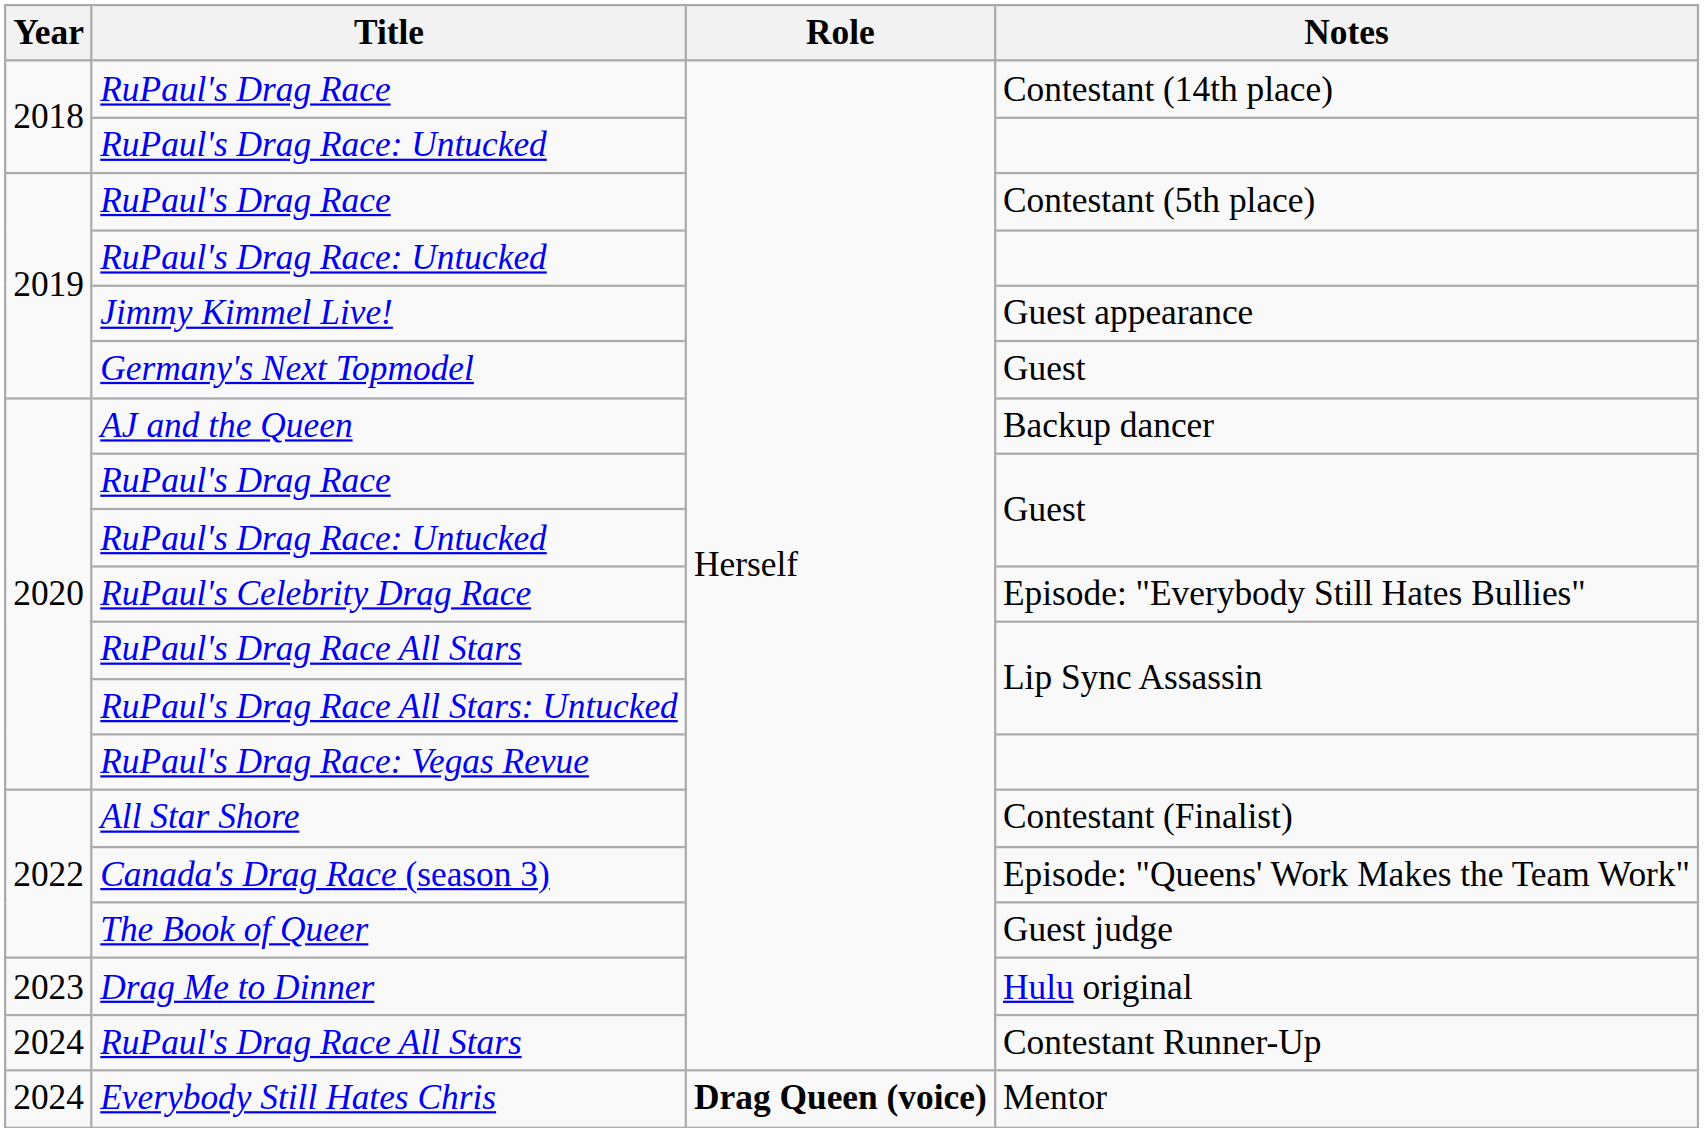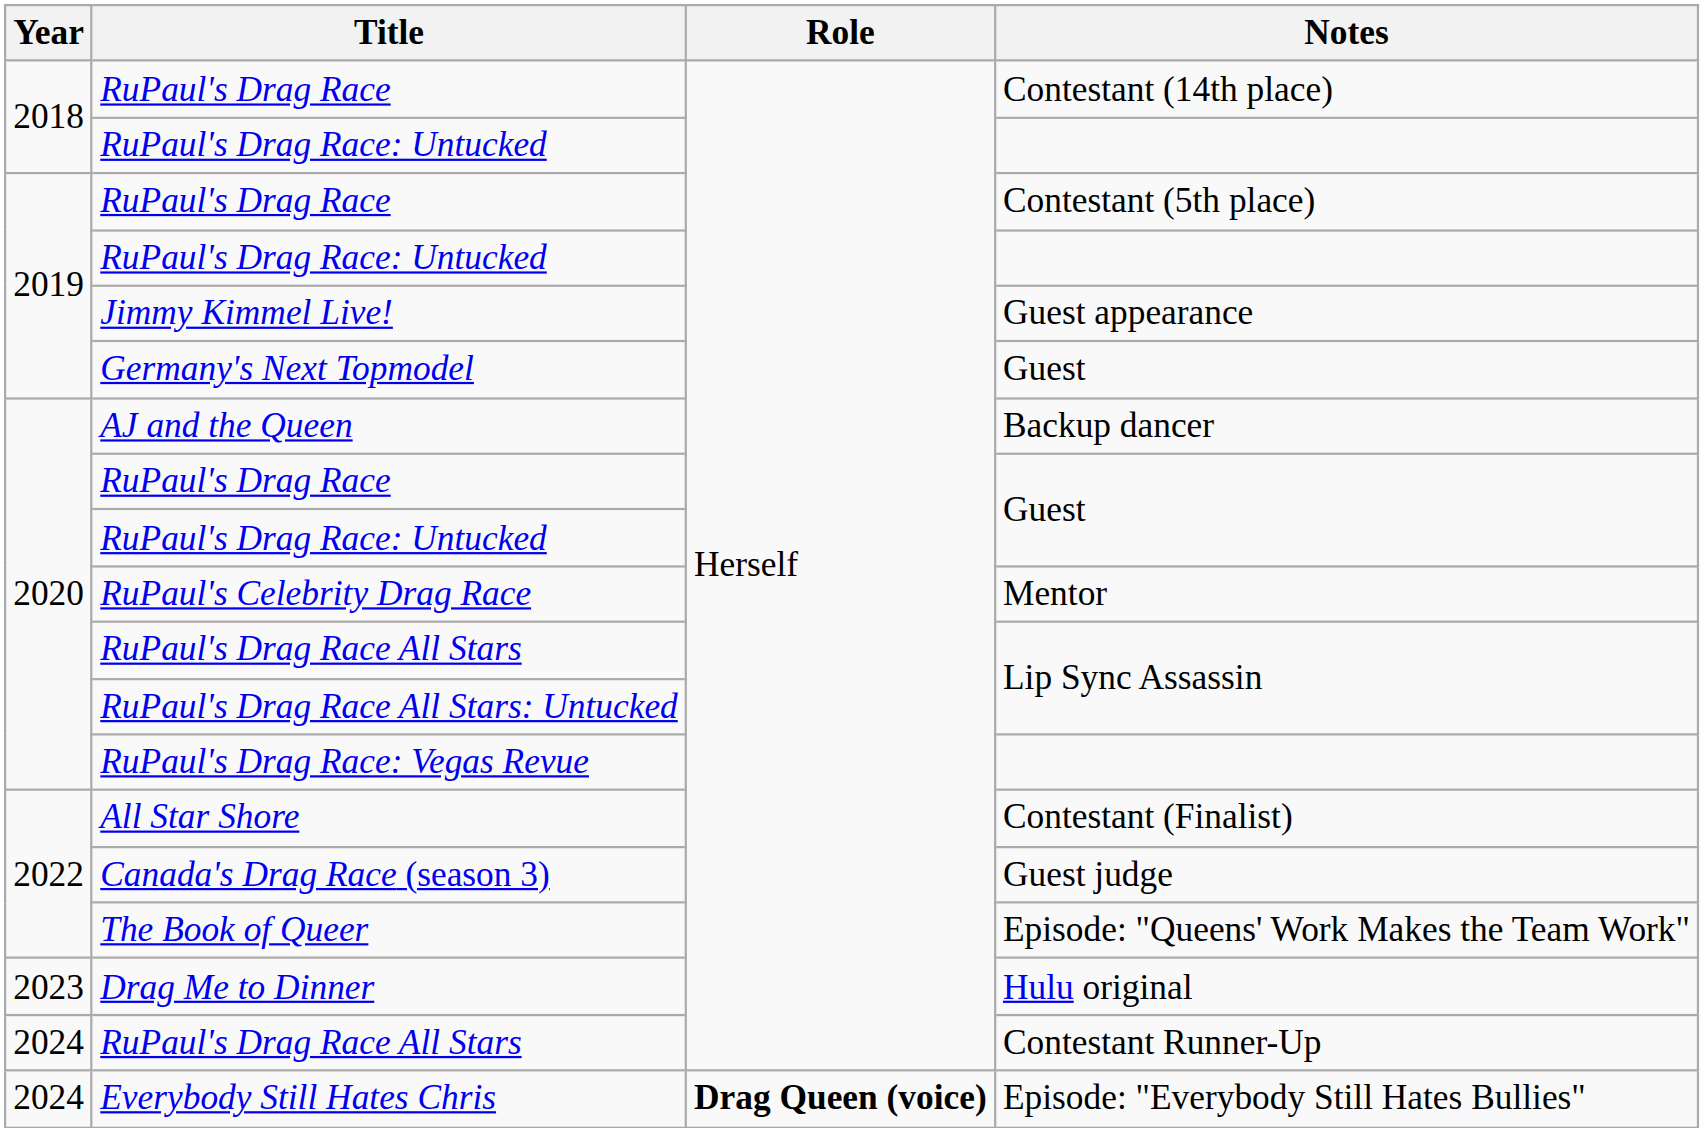 <table class="wikitable plainrowheaders sortable">
 <tr>
 <th scope="col">Year</th>
 <th scope="col">Title</th>
 <th scope="col">Role</th>
 <th scope="col">Notes</th>
 </tr>
 <tr>
 <td rowspan="2">2018</td>
 <td scope="row"><a href='#'><em>RuPaul's Drag Race</em></a></td>
 <td rowspan="18">Herself</td>
 <td>Contestant (14th place)</td>
 </tr>
 <tr>
 <td scope="row"><em><a href='#'>RuPaul's Drag Race: Untucked</a></em></td>
 <td></td>
 </tr>
 <tr>
 <td rowspan="4">2019</td>
 <td scope="row"><a href='#'><em>RuPaul's Drag Race</em></a></td>
 <td>Contestant (5th place)</td>
 </tr>
 <tr>
 <td><em><a href='#'>RuPaul's Drag Race: Untucked</a></em></td>
 <td></td>
 </tr>
 <tr>
 <td scope="row"><em><a href='#'>Jimmy Kimmel Live!</a></em></td>
 <td>Guest appearance</td>
 </tr>
 <tr>
 <td><em><a href='#'>Germany's Next Topmodel</a></em></td>
 <td>Guest</td>
 </tr>
 <tr>
 <td rowspan="7">2020</td>
 <td><em><a href='#'>AJ and the Queen</a></em></td>
 <td>Backup dancer</td>
 </tr>
 <tr>
 <td scope="row"><a href='#'><em>RuPaul's Drag Race</em></a></td>
 <td rowspan="2">Guest</td>
 </tr>
 <tr>
 <td scope="row"><em><a href='#'>RuPaul's Drag Race: Untucked</a></em></td>
 </tr>
 <tr>
 <td><em><a href='#'>RuPaul's Celebrity Drag Race</a></em></td>
-<td>Episode: "Everybody Still Hates Bullies"</td>
+<td>Mentor</td>
 </tr>
 <tr>
 <td><a href='#'><em>RuPaul's Drag Race All Stars</em></a></td>
 <td rowspan="2">Lip Sync Assassin</td>
 </tr>
 <tr>
 <td><a href='#'><em>RuPaul's Drag Race All Stars: Untucked</em></a></td>
 </tr>
 <tr>
 <td><em><a href='#'>RuPaul's Drag Race: Vegas Revue</a></em></td>
 <td></td>
 </tr>
 <tr>
 <td rowspan=3>2022</td>
 <td><em><a href='#'>All Star Shore</a></em></td>
 <td>Contestant (Finalist)</td>
 </tr>
 <tr>
 <td><a href='#'><em>Canada's Drag Race</em> (season 3)</a></td>
-<td>Episode: "Queens' Work Makes the Team Work"</td>
+<td>Guest judge</td>
 </tr>
 <tr>
 <td><em><a href='#'>The Book of Queer</a></em></td>
-<td>Guest judge</td>
+<td>Episode: "Queens' Work Makes the Team Work"</td>
 </tr>
 <tr>
 <td>2023</td>
 <td><em><a href='#'>Drag Me to Dinner</a></em></td>
 <td><a href='#'>Hulu</a> original</td>
 </tr>
 <tr>
 <td>2024</td>
 <td><em><a href='#'>RuPaul's Drag Race All Stars</a></em></td>
 <td>Contestant Runner-Up</td>
 </tr>
 <tr>
 <td>2024</td>
 <td><em><a href='#'>Everybody Still Hates Chris</a></em></td>
 <td><strong>Drag Queen (voice)</strong></td>
-<td>Mentor</td>
+<td>Episode: "Everybody Still Hates Bullies"</td>
 </tr>
 </table>
